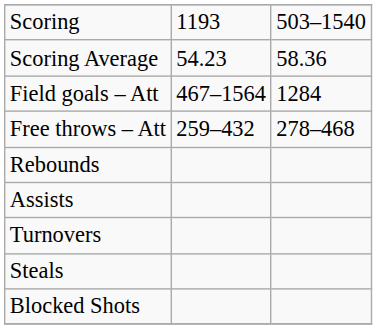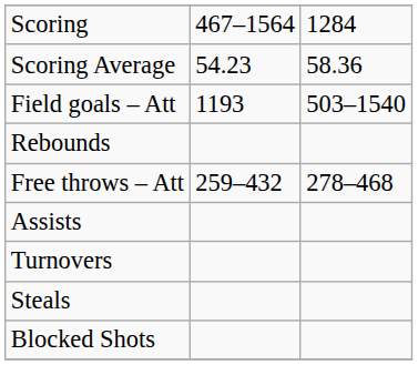 <table class="wikitable">
 <tr>
 </tr>
 <tr>
 <td>Scoring</td>
-<td>1193</td>
-<td>503–1540</td>
+<td>467–1564</td>
+<td>1284</td>
 </tr>
 <tr>
 <td>Scoring Average</td>
 <td>54.23</td>
 <td>58.36</td>
 </tr>
 <tr>
 <td>Field goals – Att</td>
-<td>467–1564</td>
-<td>1284</td>
+<td>1193</td>
+<td>503–1540</td>
+</tr>
+<tr>
+<td>Rebounds</td>
+<td></td>
+<td></td>
 </tr>
 <tr>
 <td>Free throws – Att</td>
 <td>259–432</td>
 <td>278–468</td>
-</tr>
-<tr>
-<td>Rebounds</td>
-<td></td>
-<td></td>
 </tr>
 <tr>
 <td>Assists</td>
 <td></td>
 <td></td>
 </tr>
 <tr>
 <td>Turnovers</td>
 <td></td>
 <td></td>
 </tr>
 <tr>
 <td>Steals</td>
 <td></td>
 <td></td>
 </tr>
 <tr>
 <td>Blocked Shots</td>
 <td></td>
 <td></td>
 </tr>
 <tr>
 </tr>
 </table>
